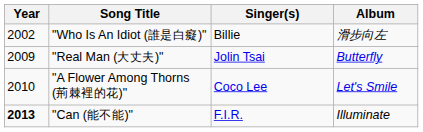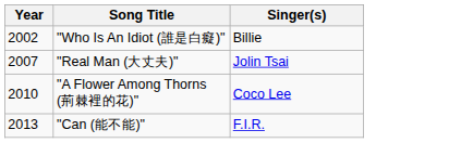 <table class="wikitable sortable">
 <tr>
 <th style="width:50px;">Year</th>
 <th style="width:200px;">Song Title</th>
 <th style="width:150px;">Singer(s)</th>
-<th style="width:100px;">Album</th>
 </tr>
 <tr>
 <td>2002</td>
 <td>"Who Is An Idiot (誰是白癡)"</td>
 <td>Billie</td>
-<td><em>滑步向左</em></td>
 </tr>
 <tr>
-<td>2009</td>
+<td>2007</td>
 <td>"Real Man (大丈夫)"</td>
 <td><a href='#'>Jolin Tsai</a></td>
-<td><em><a href='#'>Butterfly</a></em></td>
 </tr>
 <tr>
 <td>2010</td>
 <td>"A Flower Among Thorns (荊棘裡的花)"</td>
 <td><a href='#'>Coco Lee</a></td>
-<td><em><a href='#'>Let's Smile</a></em></td>
 </tr>
 <tr>
-<td><strong>2013</strong></td>
+<td>2013</td>
 <td>"Can (能不能)"</td>
 <td><a href='#'>F.I.R.</a></td>
-<td><em>Illuminate</em></td>
 </tr>
 </table>
